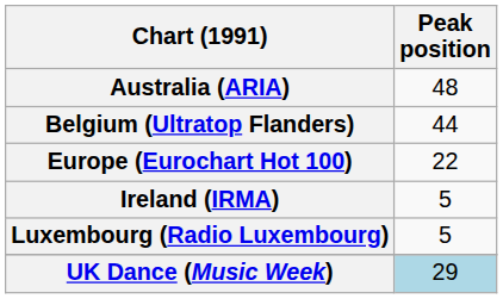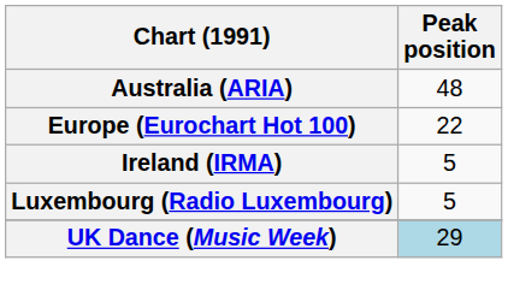 <table class="wikitable sortable plainrowheaders" style="text-align:center">
 <tr>
 <th scope="col">Chart (1991)</th>
 <th scope="col">Peak<br>position</th>
 </tr>
 <tr>
 <th scope="row">Australia (<a href='#'>ARIA</a>)</th>
 <td>48</td>
-</tr>
-<tr>
-<th scope="row">Belgium (<a href='#'>Ultratop</a> Flanders)</th>
-<td>44</td>
 </tr>
 <tr>
 <th scope="row">Europe (<a href='#'>Eurochart Hot 100</a>)</th>
 <td>22</td>
 </tr>
 <tr>
 <th scope="row">Ireland (<a href='#'>IRMA</a>)</th>
 <td>5</td>
 </tr>
 <tr>
 <th scope="row">Luxembourg (<a href='#'>Radio Luxembourg</a>)</th>
 <td>5</td>
 </tr>
 <tr>
 </tr>
 <tr>
 <th scope="row"><a href='#'>UK Dance</a> (<em><a href='#'>Music Week</a></em>)</th>
 <td style="background: lightblue;">29</td>
 </tr>
 </table>
